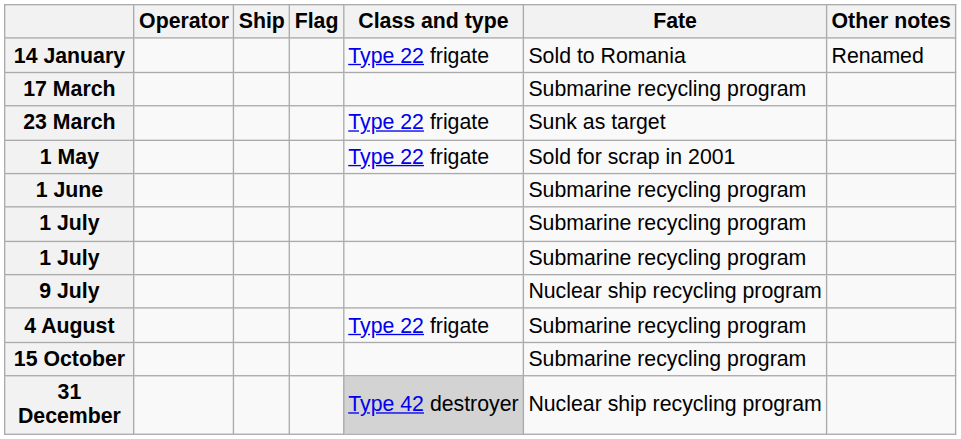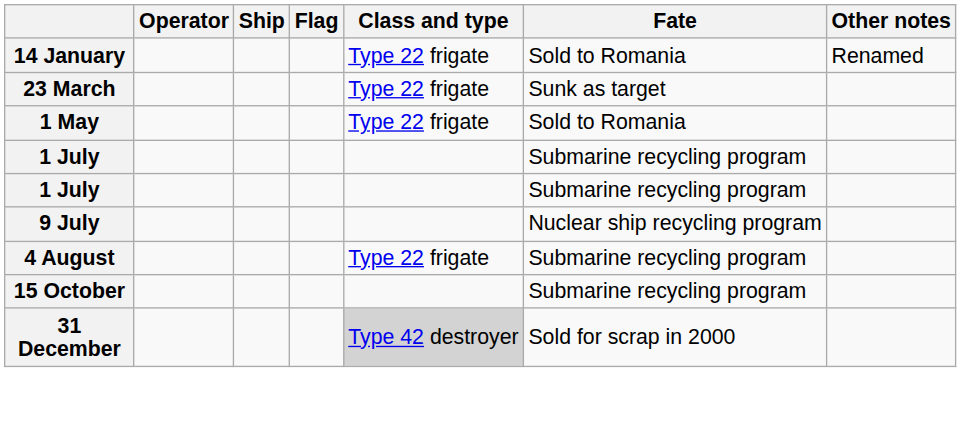 <table Class="wikitable">
 <tr>
 <th width="90"></th>
 <th>Operator</th>
 <th>Ship</th>
 <th>Flag</th>
 <th>Class and type</th>
 <th>Fate</th>
 <th>Other notes</th>
 </tr>
 <tr ---->
 <th>14 January</th>
 <td></td>
 <td><strong></strong></td>
 <td></td>
 <td><a href='#'>Type 22</a> frigate</td>
 <td>Sold to Romania</td>
 <td>Renamed </td>
 </tr>
 <tr ---->
-<th>17 March</th>
-<td></td>
-<td><strong></strong></td>
-<td></td>
-<td></td>
-<td>Submarine recycling program</td>
-<td></td>
-</tr>
-<tr ---->
 <th>23 March</th>
 <td></td>
 <td><strong></strong></td>
 <td></td>
 <td><a href='#'>Type 22</a> frigate</td>
 <td>Sunk as target</td>
 <td></td>
 </tr>
 <tr ---->
 <th>1 May</th>
 <td></td>
 <td><strong></strong></td>
 <td></td>
 <td><a href='#'>Type 22</a> frigate</td>
-<td>Sold for scrap in 2001</td>
-<td></td>
-</tr>
-<tr ---->
-<th>1 June</th>
-<td></td>
-<td><strong></strong></td>
-<td></td>
-<td></td>
-<td>Submarine recycling program</td>
+<td>Sold to Romania</td>
 <td></td>
 </tr>
 <tr ---->
 <th>1 July</th>
 <td></td>
 <td><strong></strong></td>
 <td></td>
 <td></td>
 <td>Submarine recycling program</td>
 <td></td>
 </tr>
 <tr ---->
 <th>1 July</th>
 <td></td>
 <td><strong></strong></td>
 <td></td>
 <td></td>
 <td>Submarine recycling program</td>
 <td></td>
 </tr>
 <tr ---->
 <th>9 July</th>
 <td></td>
 <td><strong></strong></td>
 <td></td>
 <td></td>
 <td>Nuclear ship recycling program</td>
 <td></td>
 </tr>
 <tr ---->
 <th>4 August</th>
 <td></td>
 <td><strong></strong></td>
 <td></td>
 <td><a href='#'>Type 22</a> frigate</td>
 <td>Submarine recycling program</td>
 <td></td>
 </tr>
 <tr ---->
 <th>15 October</th>
 <td></td>
 <td><strong></strong></td>
 <td></td>
 <td></td>
 <td>Submarine recycling program</td>
 <td></td>
 </tr>
 <tr ---->
 <th>31 December</th>
 <td></td>
 <td><strong></strong></td>
 <td></td>
 <td style="background: lightgrey;"><a href='#'>Type 42</a> destroyer</td>
-<td>Nuclear ship recycling program</td>
+<td>Sold for scrap in 2000</td>
 <td></td>
 </tr>
 </table>
